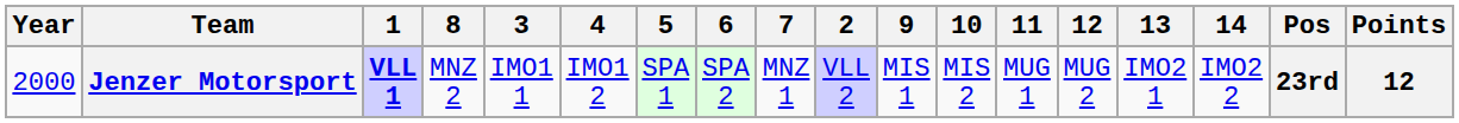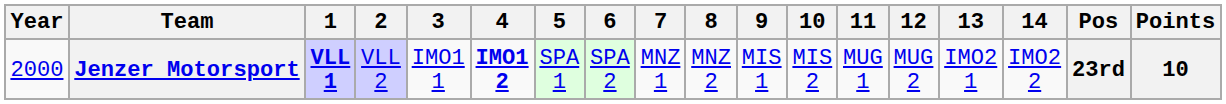 <table class="wikitable" style="text-align:center; font-size:85%">
 <tr>
 <th>Year</th>
 <th>Team</th>
 <th>1</th>
-<th>8</th>
+<th>2</th>
 <th>3</th>
 <th>4</th>
 <th>5</th>
 <th>6</th>
 <th>7</th>
-<th>2</th>
+<th>8</th>
 <th>9</th>
 <th>10</th>
 <th>11</th>
 <th>12</th>
 <th>13</th>
 <th>14</th>
 <th>Pos</th>
 <th>Points</th>
 </tr>
 <tr>
 <td><a href='#'>2000</a></td>
 <th nowrap><a href='#'>Jenzer Motorsport</a></th>
 <td style="background:#CFCFFF;"><strong><a href='#'>VLL<br>1</a><br></strong></td>
-<td style="background:#;"><a href='#'>MNZ<br>2</a><br></td>
+<td style="background:#CFCFFF;"><a href='#'>VLL<br>2</a><br></td>
 <td style="background:#;"><a href='#'>IMO1<br>1</a><br></td>
-<td style="background:#;"><a href='#'>IMO1<br>2</a><br></td>
+<td style="background:#;"><strong><a href='#'>IMO1<br>2</a><br></strong></td>
 <td style="background:#DFFFDF;"><a href='#'>SPA<br>1</a><br></td>
 <td style="background:#DFFFDF;"><a href='#'>SPA<br>2</a><br></td>
 <td style="background:#;"><a href='#'>MNZ<br>1</a><br></td>
-<td style="background:#CFCFFF;"><a href='#'>VLL<br>2</a><br></td>
+<td style="background:#;"><a href='#'>MNZ<br>2</a><br></td>
 <td style="background:#;"><a href='#'>MIS<br>1</a><br></td>
 <td style="background:#;"><a href='#'>MIS<br>2</a><br></td>
 <td style="background:#;"><a href='#'>MUG<br>1</a><br></td>
 <td style="background:#;"><a href='#'>MUG<br>2</a><br></td>
 <td style="background:#;"><a href='#'>IMO2<br>1</a><br></td>
 <td style="background:#;"><a href='#'>IMO2<br>2</a><br></td>
 <th>23rd</th>
-<th>12</th>
+<th>10</th>
 </tr>
 </table>
